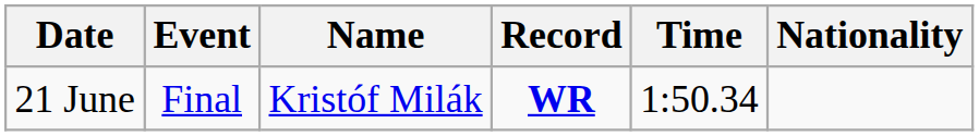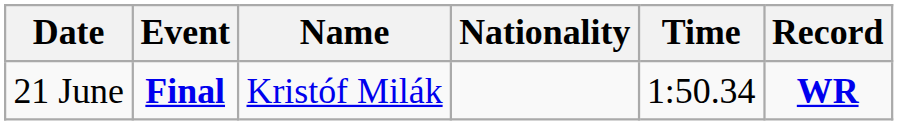 <table class="wikitable" style=text-align:center>
 <tr>
 <th>Date</th>
 <th>Event</th>
 <th>Name</th>
+<th>Nationality</th>
+<th>Time</th>
 <th>Record</th>
-<th>Time</th>
-<th>Nationality</th>
 </tr>
 <tr>
 <td>21 June</td>
-<td><a href='#'>Final</a></td>
+<td><strong><a href='#'>Final</a></strong></td>
 <td align=left><a href='#'>Kristóf Milák</a></td>
+<td align=left></td>
+<td>1:50.34</td>
 <td><strong><a href='#'>WR</a></strong></td>
-<td>1:50.34</td>
-<td align=left></td>
 </tr>
 </table>
